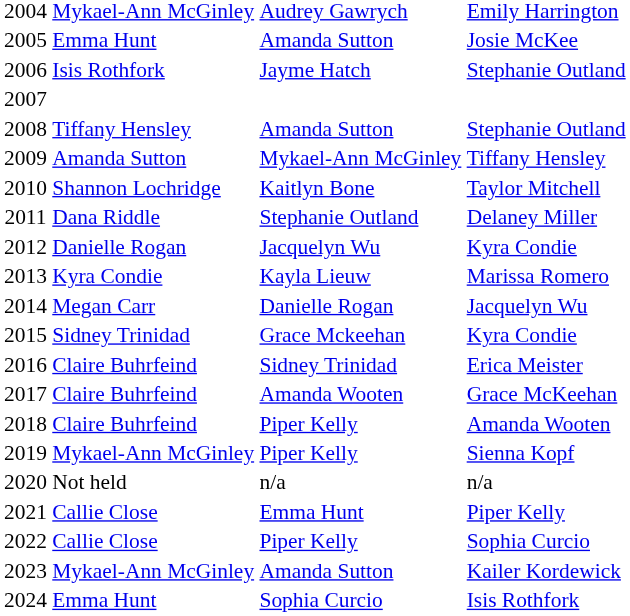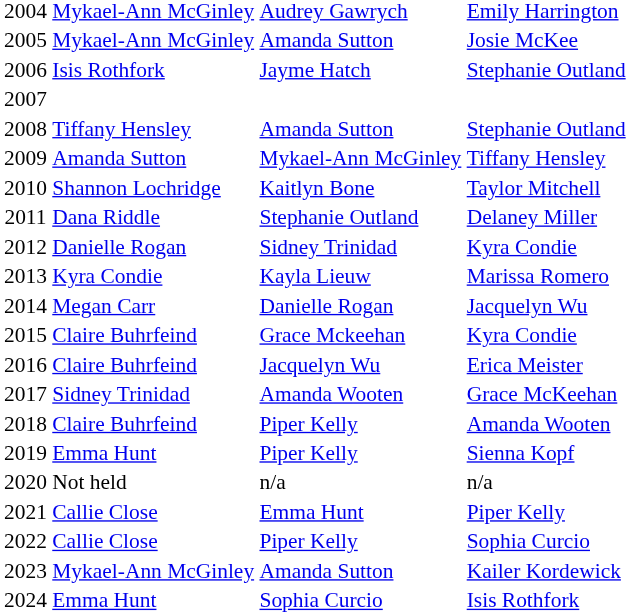 <table>
 <tr>
 <td style="text-align:center;">2004</td>
 <td><a href='#'>Mykael-Ann McGinley</a></td>
 <td><a href='#'>Audrey Gawrych</a></td>
 <td><a href='#'>Emily Harrington</a></td>
 </tr>
 <tr>
 <td style="text-align:center;">2005</td>
-<td><a href='#'>Emma Hunt</a></td>
+<td><a href='#'>Mykael-Ann McGinley</a></td>
 <td><a href='#'>Amanda Sutton</a></td>
 <td><a href='#'>Josie McKee</a></td>
 </tr>
 <tr>
 <td style="text-align:center;">2006</td>
 <td><a href='#'>Isis Rothfork</a></td>
 <td><a href='#'>Jayme Hatch</a></td>
 <td><a href='#'>Stephanie Outland</a></td>
 </tr>
 <tr>
 <td style="text-align:center;">2007</td>
 <td></td>
 <td></td>
 <td></td>
 </tr>
 <tr>
 <td style="text-align:center;">2008</td>
 <td><a href='#'>Tiffany Hensley</a></td>
 <td><a href='#'>Amanda Sutton</a></td>
 <td><a href='#'>Stephanie Outland</a></td>
 </tr>
 <tr>
 <td style="text-align:center;">2009</td>
 <td><a href='#'>Amanda Sutton</a></td>
 <td><a href='#'>Mykael-Ann McGinley</a></td>
 <td><a href='#'>Tiffany Hensley</a></td>
 </tr>
 <tr>
 <td style="text-align:center;">2010</td>
 <td><a href='#'>Shannon Lochridge</a></td>
 <td><a href='#'>Kaitlyn Bone</a></td>
 <td><a href='#'>Taylor Mitchell</a></td>
 </tr>
 <tr>
 <td style="text-align:center;">2011</td>
 <td><a href='#'>Dana Riddle</a></td>
 <td><a href='#'>Stephanie Outland</a></td>
 <td><a href='#'>Delaney Miller</a></td>
 </tr>
 <tr>
 <td style="text-align:center;">2012</td>
 <td><a href='#'>Danielle Rogan</a></td>
-<td><a href='#'>Jacquelyn Wu</a></td>
+<td><a href='#'>Sidney Trinidad</a></td>
 <td><a href='#'>Kyra Condie</a></td>
 </tr>
 <tr>
 <td style="text-align:center;">2013</td>
 <td><a href='#'>Kyra Condie</a></td>
 <td><a href='#'>Kayla Lieuw</a></td>
 <td><a href='#'>Marissa Romero</a></td>
 </tr>
 <tr>
 <td style="text-align:center;">2014</td>
 <td><a href='#'>Megan Carr</a></td>
 <td><a href='#'>Danielle Rogan</a></td>
 <td><a href='#'>Jacquelyn Wu</a></td>
 </tr>
 <tr>
 <td style="text-align:center;">2015</td>
-<td><a href='#'>Sidney Trinidad</a></td>
+<td><a href='#'>Claire Buhrfeind</a></td>
 <td><a href='#'>Grace Mckeehan</a></td>
 <td><a href='#'>Kyra Condie</a></td>
 </tr>
 <tr>
 <td style="text-align:center;">2016</td>
 <td><a href='#'>Claire Buhrfeind</a></td>
-<td><a href='#'>Sidney Trinidad</a></td>
+<td><a href='#'>Jacquelyn Wu</a></td>
 <td><a href='#'>Erica Meister</a></td>
 </tr>
 <tr>
 <td style="text-align:center;">2017</td>
-<td><a href='#'>Claire Buhrfeind</a></td>
+<td><a href='#'>Sidney Trinidad</a></td>
 <td><a href='#'>Amanda Wooten</a></td>
 <td><a href='#'>Grace McKeehan</a></td>
 </tr>
 <tr>
 <td style="text-align:center;">2018</td>
 <td><a href='#'>Claire Buhrfeind</a></td>
 <td><a href='#'>Piper Kelly</a></td>
 <td><a href='#'>Amanda Wooten</a></td>
 </tr>
 <tr>
 <td style="text-align:center;">2019</td>
-<td><a href='#'>Mykael-Ann McGinley</a></td>
+<td><a href='#'>Emma Hunt</a></td>
 <td><a href='#'>Piper Kelly</a></td>
 <td><a href='#'>Sienna Kopf</a></td>
 </tr>
 <tr>
 <td style="text-align:center;">2020</td>
 <td>Not held</td>
 <td>n/a</td>
 <td>n/a</td>
 </tr>
 <tr>
 <td style="text-align:center;">2021</td>
 <td><a href='#'>Callie Close</a></td>
 <td><a href='#'>Emma Hunt</a></td>
 <td><a href='#'>Piper Kelly</a></td>
 </tr>
 <tr>
 <td style="text-align:center;">2022</td>
 <td><a href='#'>Callie Close</a></td>
 <td><a href='#'>Piper Kelly</a></td>
 <td><a href='#'>Sophia Curcio</a></td>
 </tr>
 <tr>
 <td style="text-align:center;">2023</td>
 <td><a href='#'>Mykael-Ann McGinley</a></td>
 <td><a href='#'>Amanda Sutton</a></td>
 <td><a href='#'>Kailer Kordewick</a></td>
 </tr>
 <tr>
 <td style="text-align:center;">2024</td>
 <td><a href='#'>Emma Hunt</a></td>
 <td><a href='#'>Sophia Curcio</a></td>
 <td><a href='#'>Isis Rothfork</a></td>
 </tr>
 </table>
